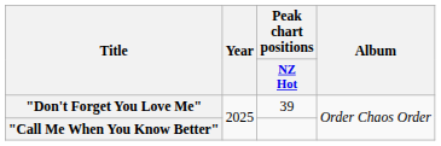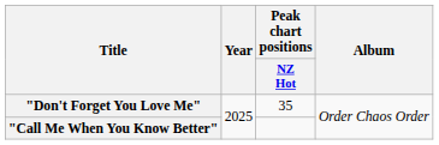 <table class="wikitable plainrowheaders" style="text-align:center;">
 <tr>
 <th scope="col" rowspan="2">Title</th>
 <th scope="col" rowspan="2">Year</th>
 <th scope="col">Peak chart positions</th>
 <th scope="col" rowspan="2">Album</th>
 </tr>
 <tr>
 <th scope="col" style="width:3em;font-size:90%;"><a href='#'>NZ<br>Hot</a><br></th>
 </tr>
 <tr>
 <th scope="row">"Don't Forget You Love Me"</th>
 <td rowspan="2">2025</td>
-<td>39</td>
+<td>35</td>
 <td rowspan="2"><em>Order Chaos Order</em></td>
 </tr>
 <tr>
 <th scope="row">"Call Me When You Know Better"</th>
 <td></td>
 </tr>
 </table>
